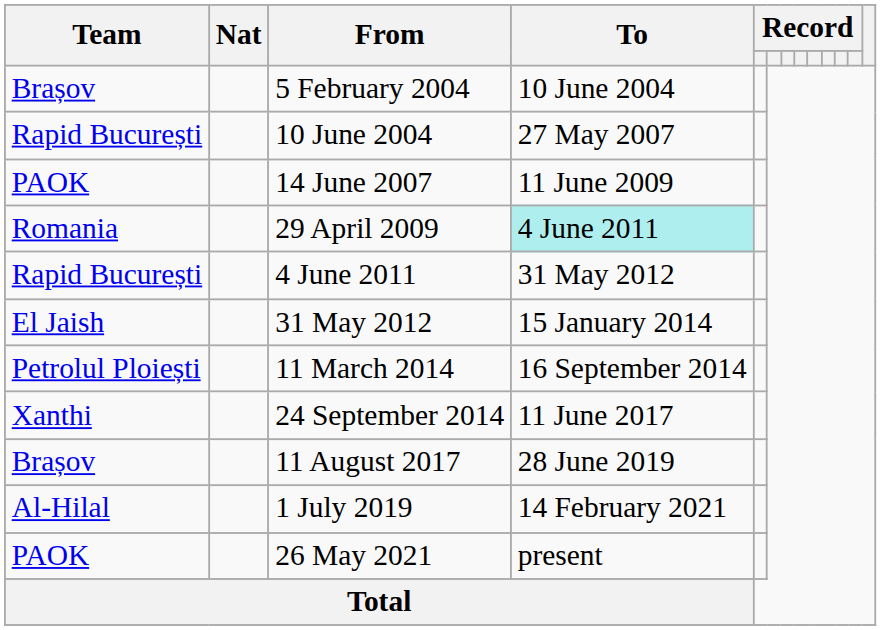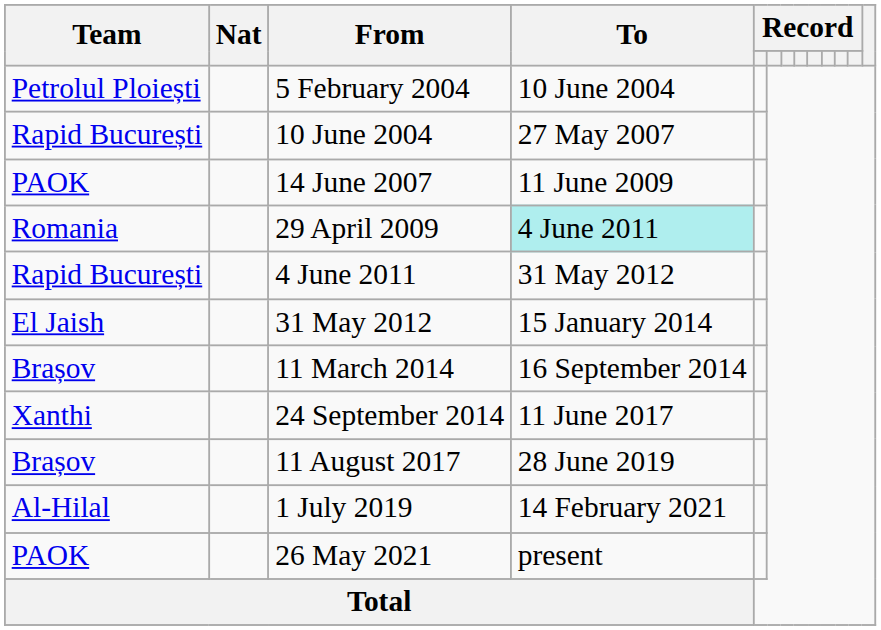 <table class="wikitable" style="text-align: center">
 <tr>
 <th rowspan="2">Team</th>
 <th rowspan="2">Nat</th>
 <th rowspan="2">From</th>
 <th rowspan="2">To</th>
 <th colspan="8">Record</th>
 <th rowspan=2></th>
 </tr>
 <tr>
 <th></th>
 <th></th>
 <th></th>
 <th></th>
 <th></th>
 <th></th>
 <th></th>
 <th></th>
 </tr>
 <tr>
-<td align="left"><a href='#'>Brașov</a></td>
+<td align="left"><a href='#'>Petrolul Ploiești</a></td>
 <td></td>
 <td align=left>5 February 2004</td>
 <td align=left>10 June 2004<br></td>
 <td></td>
 </tr>
 <tr>
 <td align="left"><a href='#'>Rapid București</a></td>
 <td></td>
 <td align=left>10 June 2004</td>
 <td align=left>27 May 2007<br></td>
 <td></td>
 </tr>
 <tr>
 <td align="left"><a href='#'>PAOK</a></td>
 <td></td>
 <td align=left>14 June 2007</td>
 <td align=left>11 June 2009<br></td>
 <td></td>
 </tr>
 <tr>
 <td align="left"><a href='#'>Romania</a></td>
 <td></td>
 <td align=left>29 April 2009</td>
 <td align=left style="background: paleturquoise;">4 June 2011<br></td>
 <td></td>
 </tr>
 <tr>
 <td align="left"><a href='#'>Rapid București</a></td>
 <td></td>
 <td align=left>4 June 2011</td>
 <td align=left>31 May 2012<br></td>
 <td></td>
 </tr>
 <tr>
 <td align="left"><a href='#'>El Jaish</a></td>
 <td></td>
 <td align=left>31 May 2012</td>
 <td align=left>15 January 2014<br></td>
 <td></td>
 </tr>
 <tr>
-<td align="left"><a href='#'>Petrolul Ploiești</a></td>
+<td align="left"><a href='#'>Brașov</a></td>
 <td></td>
 <td align=left>11 March 2014</td>
 <td align=left>16 September 2014<br></td>
 <td></td>
 </tr>
 <tr>
 <td align="left"><a href='#'>Xanthi</a></td>
 <td></td>
 <td align=left>24 September 2014</td>
 <td align=left>11 June 2017<br></td>
 <td></td>
 </tr>
 <tr>
 <td align="left"><a href='#'>Brașov</a></td>
 <td></td>
 <td align=left>11 August 2017</td>
 <td align=left>28 June 2019<br></td>
 <td></td>
 </tr>
 <tr>
 <td align="left"><a href='#'>Al-Hilal</a></td>
 <td></td>
 <td align=left>1 July 2019</td>
 <td align=left>14 February 2021<br></td>
 <td></td>
 </tr>
 <tr>
 <td align="left"><a href='#'>PAOK</a></td>
 <td></td>
 <td align=left>26 May 2021</td>
 <td align=left>present<br></td>
 <td></td>
 </tr>
 <tr>
 <th colspan=4>Total<br></th>
 </tr>
 </table>
